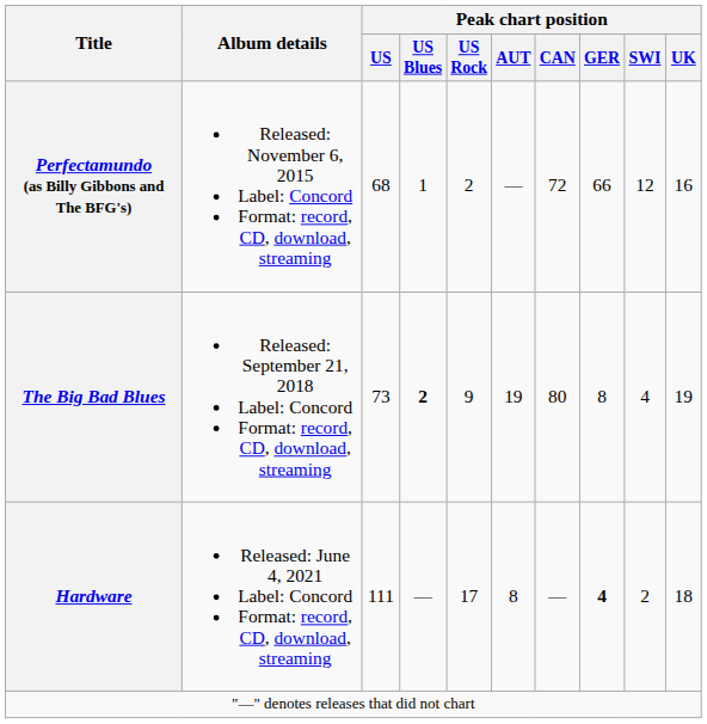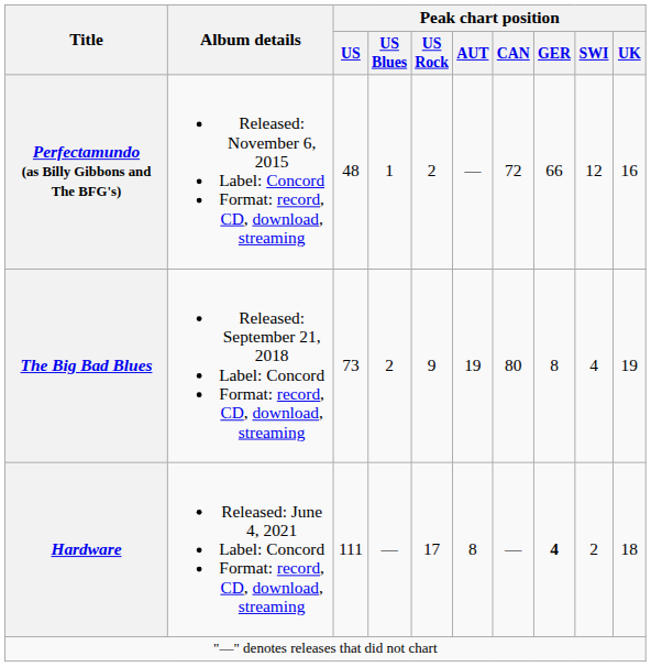 <table class="wikitable plainrowheaders" style="text-align:center;">
 <tr>
 <th scope="col" rowspan="2" style="width:22em;">Title</th>
 <th scope="col" rowspan="2" style="width:21em;">Album details</th>
 <th scope="col" colspan="8">Peak chart position</th>
 </tr>
 <tr>
 <th scope="col" ! style="width:2.5em;font-size:90%;"><a href='#'>US</a><br></th>
 <th scope="col" ! style="width:2.5em;font-size:90%;"><a href='#'>US Blues</a><br></th>
 <th scope="col" ! style="width:2.5em;font-size:90%;"><a href='#'>US Rock</a><br></th>
 <th scope="col" ! style="width:2.5em;font-size:90%;"><a href='#'>AUT</a><br></th>
 <th scope="col" ! style="width:2.5em;font-size:90%;"><a href='#'>CAN</a><br></th>
 <th scope="col" ! style="width:2.5em;font-size:90%;"><a href='#'>GER</a><br></th>
 <th scope="col" ! style="width:2.5em;font-size:90%;"><a href='#'>SWI</a><br></th>
 <th scope="col" ! style="width:2.5em;font-size:90%;"><a href='#'>UK</a><br></th>
 </tr>
 <tr>
 <th scope="row"><em><a href='#'>Perfectamundo</a></em><br><small>(as Billy Gibbons and The BFG's)</small></th>
 <td><br><ul><li>Released: November 6, 2015</li><li>Label: <a href='#'>Concord</a></li><li>Format: <a href='#'>record</a>, <a href='#'>CD</a>, <a href='#'>download</a>, <a href='#'>streaming</a></li></ul></td>
-<td>68</td>
+<td>48</td>
 <td>1</td>
 <td>2</td>
 <td>—</td>
 <td>72</td>
 <td>66</td>
 <td>12</td>
 <td>16</td>
 </tr>
 <tr>
 <th scope="row"><em><a href='#'>The Big Bad Blues</a></em></th>
 <td><br><ul><li>Released: September 21, 2018</li><li>Label: Concord</li><li>Format: <a href='#'>record</a>, <a href='#'>CD</a>, <a href='#'>download</a>, <a href='#'>streaming</a></li></ul></td>
 <td>73</td>
-<td><strong>2</strong></td>
+<td>2</td>
 <td>9</td>
 <td>19</td>
 <td>80</td>
 <td>8</td>
 <td>4</td>
 <td>19</td>
 </tr>
 <tr>
 <th scope="row"><em><a href='#'>Hardware</a></em></th>
 <td><br><ul><li>Released: June 4, 2021</li><li>Label: Concord</li><li>Format: <a href='#'>record</a>, <a href='#'>CD</a>, <a href='#'>download</a>, <a href='#'>streaming</a></li></ul></td>
 <td>111</td>
 <td>—</td>
 <td>17</td>
 <td>8</td>
 <td>—</td>
 <td><strong>4</strong></td>
 <td>2</td>
 <td>18</td>
 </tr>
 <tr>
 <td colspan="18" style="font-size:85%">"—" denotes releases that did not chart</td>
 </tr>
 </table>
